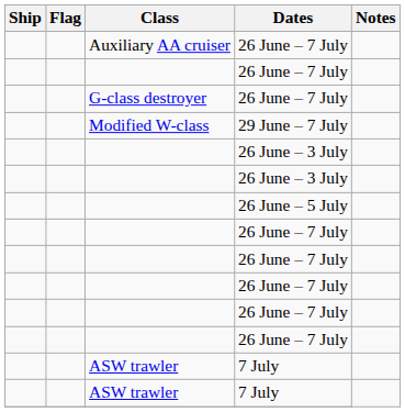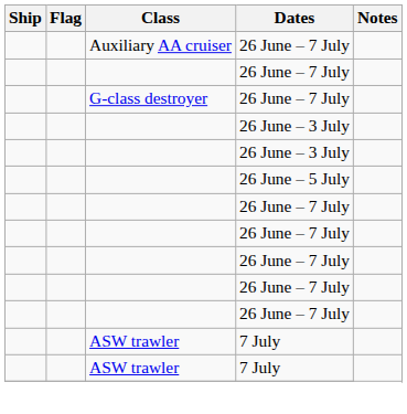 <table class="wikitable sortable">
 <tr>
 <th>Ship</th>
 <th>Flag</th>
 <th>Class</th>
 <th>Dates</th>
 <th>Notes</th>
 </tr>
 <tr>
 <td></td>
 <td></td>
 <td>Auxiliary <a href='#'>AA cruiser</a></td>
 <td>26 June – 7 July</td>
 <td></td>
 </tr>
 <tr>
 <td></td>
 <td></td>
 <td></td>
 <td>26 June – 7 July</td>
 <td></td>
 </tr>
 <tr>
 <td></td>
 <td></td>
 <td><a href='#'>G-class destroyer</a></td>
 <td>26 June – 7 July</td>
-<td></td>
-</tr>
-<tr>
-<td></td>
-<td></td>
-<td><a href='#'>Modified W-class</a></td>
-<td>29 June – 7 July</td>
 <td></td>
 </tr>
 <tr>
 <td></td>
 <td></td>
 <td></td>
 <td>26 June – 3 July</td>
 <td></td>
 </tr>
 <tr>
 <td></td>
 <td></td>
 <td></td>
 <td>26 June – 3 July</td>
 <td></td>
 </tr>
 <tr>
 <td></td>
 <td></td>
 <td></td>
 <td>26 June – 5 July</td>
 <td></td>
 </tr>
 <tr>
 <td></td>
 <td></td>
 <td></td>
 <td>26 June – 7 July</td>
 <td></td>
 </tr>
 <tr>
 <td></td>
 <td></td>
 <td></td>
 <td>26 June – 7 July</td>
 <td></td>
 </tr>
 <tr>
 <td></td>
 <td></td>
 <td></td>
 <td>26 June – 7 July</td>
 <td></td>
 </tr>
 <tr>
 <td></td>
 <td></td>
 <td></td>
 <td>26 June – 7 July</td>
 <td></td>
 </tr>
 <tr>
 <td></td>
 <td></td>
 <td></td>
 <td>26 June – 7 July</td>
 <td></td>
 </tr>
 <tr>
 <td></td>
 <td></td>
 <td><a href='#'>ASW trawler</a></td>
 <td>7 July</td>
 <td></td>
 </tr>
 <tr>
 <td></td>
 <td></td>
 <td><a href='#'>ASW trawler</a></td>
 <td>7 July</td>
 </tr>
 <tr>
 </tr>
 </table>
